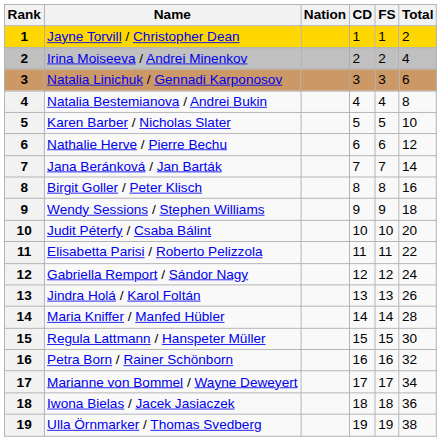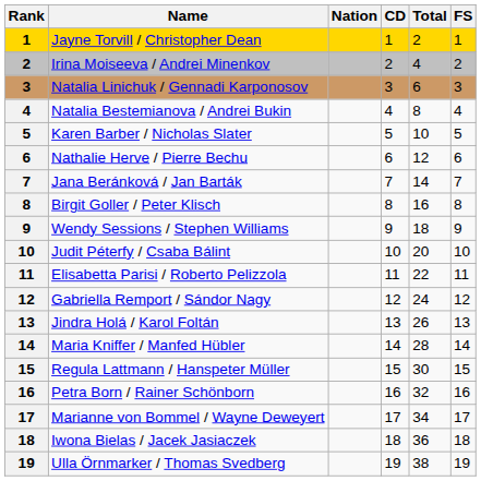 <table class="wikitable">
 <tr>
 <th>Rank</th>
 <th>Name</th>
 <th>Nation</th>
 <th>CD</th>
+<th>Total</th>
 <th>FS</th>
-<th>Total</th>
 </tr>
 <tr bgcolor="gold">
 <td align="center"><strong>1</strong></td>
 <td><a href='#'>Jayne Torvill</a> / <a href='#'>Christopher Dean</a></td>
 <td></td>
 <td>1</td>
+<td>2</td>
 <td>1</td>
-<td>2</td>
 </tr>
 <tr bgcolor="silver">
 <td align="center"><strong>2</strong></td>
 <td><a href='#'>Irina Moiseeva</a> / <a href='#'>Andrei Minenkov</a></td>
 <td></td>
 <td>2</td>
+<td>4</td>
 <td>2</td>
-<td>4</td>
 </tr>
 <tr bgcolor="cc9966">
 <td align="center"><strong>3</strong></td>
 <td><a href='#'>Natalia Linichuk</a> / <a href='#'>Gennadi Karponosov</a></td>
 <td></td>
 <td>3</td>
+<td>6</td>
 <td>3</td>
-<td>6</td>
 </tr>
 <tr>
 <th>4</th>
 <td><a href='#'>Natalia Bestemianova</a> / <a href='#'>Andrei Bukin</a></td>
 <td></td>
 <td>4</td>
+<td>8</td>
 <td>4</td>
-<td>8</td>
 </tr>
 <tr>
 <th>5</th>
 <td><a href='#'>Karen Barber</a> / <a href='#'>Nicholas Slater</a></td>
 <td></td>
 <td>5</td>
+<td>10</td>
 <td>5</td>
-<td>10</td>
 </tr>
 <tr>
 <th>6</th>
 <td><a href='#'>Nathalie Herve</a> / <a href='#'>Pierre Bechu</a></td>
 <td></td>
 <td>6</td>
+<td>12</td>
 <td>6</td>
-<td>12</td>
 </tr>
 <tr>
 <th>7</th>
 <td><a href='#'>Jana Beránková</a> / <a href='#'>Jan Barták</a></td>
 <td></td>
 <td>7</td>
+<td>14</td>
 <td>7</td>
-<td>14</td>
 </tr>
 <tr>
 <th>8</th>
 <td><a href='#'>Birgit Goller</a> / <a href='#'>Peter Klisch</a></td>
 <td></td>
 <td>8</td>
+<td>16</td>
 <td>8</td>
-<td>16</td>
 </tr>
 <tr>
 <th>9</th>
 <td><a href='#'>Wendy Sessions</a> / <a href='#'>Stephen Williams</a></td>
 <td></td>
 <td>9</td>
+<td>18</td>
 <td>9</td>
-<td>18</td>
 </tr>
 <tr>
 <th>10</th>
 <td><a href='#'>Judit Péterfy</a> / <a href='#'>Csaba Bálint</a></td>
 <td></td>
 <td>10</td>
+<td>20</td>
 <td>10</td>
-<td>20</td>
 </tr>
 <tr>
 <th>11</th>
 <td><a href='#'>Elisabetta Parisi</a> / <a href='#'>Roberto Pelizzola</a></td>
 <td></td>
 <td>11</td>
+<td>22</td>
 <td>11</td>
-<td>22</td>
 </tr>
 <tr>
 <th>12</th>
 <td><a href='#'>Gabriella Remport</a> / <a href='#'>Sándor Nagy</a></td>
 <td></td>
 <td>12</td>
+<td>24</td>
 <td>12</td>
-<td>24</td>
 </tr>
 <tr>
 <th>13</th>
 <td><a href='#'>Jindra Holá</a> / <a href='#'>Karol Foltán</a></td>
 <td></td>
 <td>13</td>
+<td>26</td>
 <td>13</td>
-<td>26</td>
 </tr>
 <tr>
 <th>14</th>
 <td><a href='#'>Maria Kniffer</a> / <a href='#'>Manfed Hübler</a></td>
 <td></td>
 <td>14</td>
+<td>28</td>
 <td>14</td>
-<td>28</td>
 </tr>
 <tr>
 <th>15</th>
 <td><a href='#'>Regula Lattmann</a> / <a href='#'>Hanspeter Müller</a></td>
 <td></td>
 <td>15</td>
+<td>30</td>
 <td>15</td>
-<td>30</td>
 </tr>
 <tr>
 <th>16</th>
 <td><a href='#'>Petra Born</a> / <a href='#'>Rainer Schönborn</a></td>
 <td></td>
 <td>16</td>
+<td>32</td>
 <td>16</td>
-<td>32</td>
 </tr>
 <tr>
 <th>17</th>
 <td><a href='#'>Marianne von Bommel</a> / <a href='#'>Wayne Deweyert</a></td>
 <td></td>
 <td>17</td>
+<td>34</td>
 <td>17</td>
-<td>34</td>
 </tr>
 <tr>
 <th>18</th>
 <td><a href='#'>Iwona Bielas</a> / <a href='#'>Jacek Jasiaczek</a></td>
 <td></td>
 <td>18</td>
+<td>36</td>
 <td>18</td>
-<td>36</td>
 </tr>
 <tr>
 <th>19</th>
 <td><a href='#'>Ulla Örnmarker</a> / <a href='#'>Thomas Svedberg</a></td>
 <td></td>
 <td>19</td>
+<td>38</td>
 <td>19</td>
-<td>38</td>
 </tr>
 </table>
